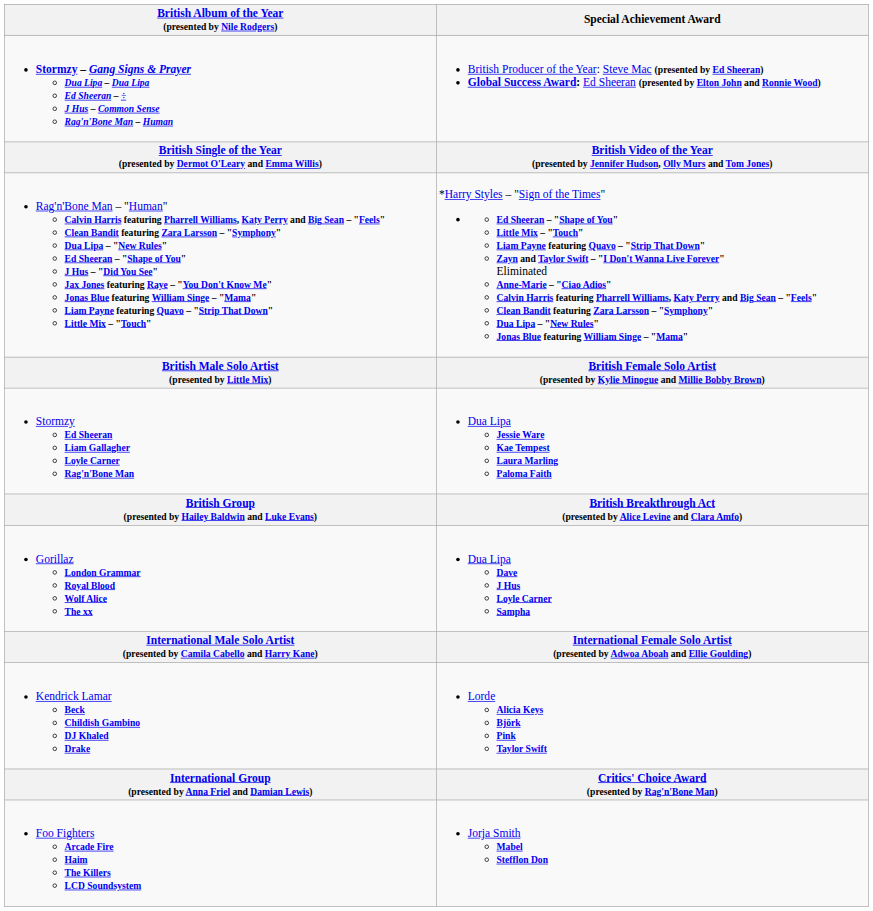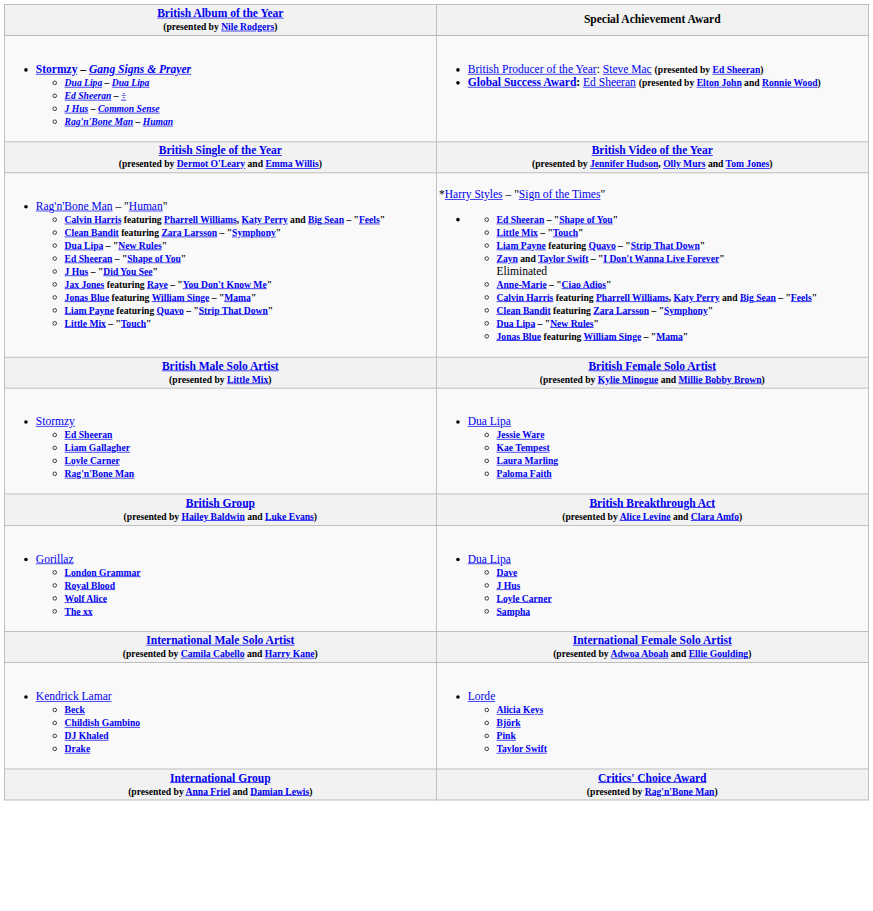 <table class="wikitable" style="width:95%">
 <tr bgcolor="#bebebe">
 <th width="50%"><a href='#'>British Album of the Year</a><br><small>(presented by <a href='#'>Nile Rodgers</a>)</small></th>
 <th width="50%">Special Achievement Award</th>
 </tr>
 <tr>
 <td valign="top"><br><ul><li><strong><a href='#'>Stormzy</a> – <em><a href='#'>Gang Signs & Prayer</a><strong><em><ul><li><small><a href='#'>Dua Lipa</a> – </em><a href='#'>Dua Lipa</a><em></small></li><li><small><a href='#'>Ed Sheeran</a> – </em><a href='#'>÷</a><em></small></li><li><small><a href='#'>J Hus</a> – </em><a href='#'>Common Sense</a><em></small></li><li><small><a href='#'>Rag'n'Bone Man</a> – </em><a href='#'>Human</a><em></small></li></ul></li></ul></td>
 <td valign="top"><br><ul><li><a href='#'>British Producer of the Year</a>: </strong><a href='#'>Steve Mac</a><strong> <small>(presented by <a href='#'>Ed Sheeran</a>)</small></li><li><a href='#'>Global Success Award</a>: </strong><a href='#'>Ed Sheeran</a><strong> <small>(presented by <a href='#'>Elton John</a> and <a href='#'>Ronnie Wood</a>)</small></li></ul></td>
 </tr>
 <tr>
 <th width="50%"><a href='#'>British Single of the Year</a><br><small>(presented by <a href='#'>Dermot O'Leary</a> and <a href='#'>Emma Willis</a>)</small></th>
 <th width="50%"><a href='#'>British Video of the Year</a><br><small>(presented by <a href='#'>Jennifer Hudson</a>, <a href='#'>Olly Murs</a> and <a href='#'>Tom Jones</a>)</small></th>
 </tr>
 <tr>
 <td valign="top"><br><ul><li></strong><a href='#'>Rag'n'Bone Man</a> – "<a href='#'>Human</a>"<strong><ul><li><small><a href='#'>Calvin Harris</a> featuring <a href='#'>Pharrell Williams</a>, <a href='#'>Katy Perry</a> and <a href='#'>Big Sean</a> – "<a href='#'>Feels</a>"</small></li><li><small><a href='#'>Clean Bandit</a> featuring <a href='#'>Zara Larsson</a> – "<a href='#'>Symphony</a>"</small></li><li><small><a href='#'>Dua Lipa</a> – "<a href='#'>New Rules</a>"</small></li><li><small><a href='#'>Ed Sheeran</a> – "<a href='#'>Shape of You</a>"</small></li><li><small><a href='#'>J Hus</a> – "<a href='#'>Did You See</a>"</small></li><li><small><a href='#'>Jax Jones</a> featuring <a href='#'>Raye</a> – "<a href='#'>You Don't Know Me</a>"</small></li><li><small><a href='#'>Jonas Blue</a> featuring <a href='#'>William Singe</a> – "<a href='#'>Mama</a>"</small></li><li><small><a href='#'>Liam Payne</a> featuring <a href='#'>Quavo</a> – "<a href='#'>Strip That Down</a>"</small></li><li><small><a href='#'>Little Mix</a> – "<a href='#'>Touch</a>"</small></li></ul></li></ul></td>
 <td valign="top"><br>*</strong><a href='#'>Harry Styles</a> – "<a href='#'>Sign of the Times</a>"<strong><ul><li><ul><li><small><a href='#'>Ed Sheeran</a> – "<a href='#'>Shape of You</a>"</small></li><li><small><a href='#'>Little Mix</a> – "<a href='#'>Touch</a>"</small></li><li><small><a href='#'>Liam Payne</a> featuring <a href='#'>Quavo</a> – "<a href='#'>Strip That Down</a>"</small></li><li><small><a href='#'>Zayn</a> and <a href='#'>Taylor Swift</a> – "<a href='#'>I Don't Wanna Live Forever</a>"</small><br></strong>Eliminated<strong></li><li><small><a href='#'>Anne-Marie</a> – "<a href='#'>Ciao Adios</a>"</small></li><li><small><a href='#'>Calvin Harris</a> featuring <a href='#'>Pharrell Williams</a>, <a href='#'>Katy Perry</a> and <a href='#'>Big Sean</a> – "<a href='#'>Feels</a>"</small></li><li><small><a href='#'>Clean Bandit</a> featuring <a href='#'>Zara Larsson</a> – "<a href='#'>Symphony</a>"</small></li><li><small><a href='#'>Dua Lipa</a> – "<a href='#'>New Rules</a>"</small></li><li><small><a href='#'>Jonas Blue</a> featuring <a href='#'>William Singe</a> – "<a href='#'>Mama</a>"</small></li></ul></li></ul></td>
 </tr>
 <tr>
 <th width="50%"><a href='#'>British Male Solo Artist</a><br><small>(presented by <a href='#'>Little Mix</a>)</small></th>
 <th width="50%"><a href='#'>British Female Solo Artist</a><br><small>(presented by <a href='#'>Kylie Minogue</a> and <a href='#'>Millie Bobby Brown</a>)</small></th>
 </tr>
 <tr>
 <td valign="top"><br><ul><li></strong><a href='#'>Stormzy</a><strong><ul><li><small><a href='#'>Ed Sheeran</a></small></li><li><small><a href='#'>Liam Gallagher</a></small></li><li><small><a href='#'>Loyle Carner</a></small></li><li><small><a href='#'>Rag'n'Bone Man</a></small></li></ul></li></ul></td>
 <td valign="top"><br><ul><li></strong><a href='#'>Dua Lipa</a><strong><ul><li><small><a href='#'>Jessie Ware</a></small></li><li><small><a href='#'>Kae Tempest</a></small></li><li><small><a href='#'>Laura Marling</a></small></li><li><small><a href='#'>Paloma Faith</a></small></li></ul></li></ul></td>
 </tr>
 <tr>
 <th width="50%"><a href='#'>British Group</a><br><small>(presented by <a href='#'>Hailey Baldwin</a> and <a href='#'>Luke Evans</a>)</small></th>
 <th width="50%"><a href='#'>British Breakthrough Act</a><br><small>(presented by <a href='#'>Alice Levine</a> and <a href='#'>Clara Amfo</a>)</small></th>
 </tr>
 <tr>
 <td valign="top"><br><ul><li></strong><a href='#'>Gorillaz</a><strong><ul><li><small><a href='#'>London Grammar</a></small></li><li><small><a href='#'>Royal Blood</a></small></li><li><small><a href='#'>Wolf Alice</a></small></li><li><small><a href='#'>The xx</a></small></li></ul></li></ul></td>
 <td valign="top"><br><ul><li></strong><a href='#'>Dua Lipa</a><strong><ul><li><small><a href='#'>Dave</a></small></li><li><small><a href='#'>J Hus</a></small></li><li><small><a href='#'>Loyle Carner</a></small></li><li><small><a href='#'>Sampha</a></small></li></ul></li></ul></td>
 </tr>
 <tr>
 <th width="50%"><a href='#'>International Male Solo Artist</a><br><small>(presented by <a href='#'>Camila Cabello</a> and <a href='#'>Harry Kane</a>)</small></th>
 <th width="50%"><a href='#'>International Female Solo Artist</a><br><small>(presented by <a href='#'>Adwoa Aboah</a> and <a href='#'>Ellie Goulding</a>)</small></th>
 </tr>
 <tr>
 <td valign="top"><br><ul><li></strong><a href='#'>Kendrick Lamar</a><strong><ul><li><small><a href='#'>Beck</a></small></li><li><small><a href='#'>Childish Gambino</a></small></li><li><small><a href='#'>DJ Khaled</a></small></li><li><small><a href='#'>Drake</a></small></li></ul></li></ul></td>
 <td valign="top"><br><ul><li></strong><a href='#'>Lorde</a><strong><ul><li><small><a href='#'>Alicia Keys</a></small></li><li><small><a href='#'>Björk</a></small></li><li><small><a href='#'>Pink</a></small></li><li><small><a href='#'>Taylor Swift</a></small></li></ul></li></ul></td>
 </tr>
 <tr>
 <th width="50%"><a href='#'>International Group</a><br><small>(presented by <a href='#'>Anna Friel</a> and <a href='#'>Damian Lewis</a>)</small></th>
 <th width="50%"><a href='#'>Critics' Choice Award</a><br><small>(presented by <a href='#'>Rag'n'Bone Man</a>)</small></th>
 </tr>
-<tr>
-<td valign="top"><br><ul><li></strong><a href='#'>Foo Fighters</a><strong><ul><li><small><a href='#'>Arcade Fire</a></small></li><li><small><a href='#'>Haim</a></small></li><li><small><a href='#'>The Killers</a></small></li><li><small><a href='#'>LCD Soundsystem</a></small></li></ul></li></ul></td>
-<td valign="top"><br><ul><li></strong><a href='#'>Jorja Smith</a><strong><ul><li><small><a href='#'>Mabel</a></small></li><li><small><a href='#'>Stefflon Don</a></small></li></ul></li></ul></td>
-</tr>
 </table>
